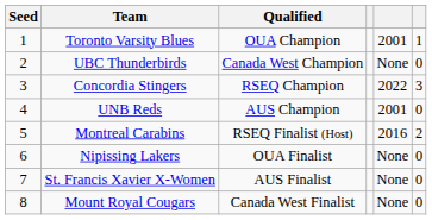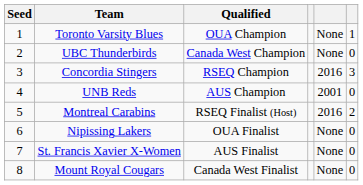 <table class="wikitable sortable" style="text-align: center;">
 <tr bgcolor="#efefef" align=center>
 <th align=left>Seed</th>
 <th align=left>Team</th>
 <th align=left>Qualified</th>
 <th align=left></th>
 <th align=left></th>
 <th align=left></th>
 </tr>
 <tr align=center>
 <td>1</td>
 <td><a href='#'>Toronto Varsity Blues</a></td>
 <td><a href='#'>OUA</a> Champion</td>
 <td></td>
-<td>2001</td>
+<td>None</td>
 <td>1</td>
 </tr>
 <tr align=center>
 <td>2</td>
 <td><a href='#'>UBC Thunderbirds</a></td>
 <td><a href='#'>Canada West</a> Champion</td>
 <td></td>
 <td>None</td>
 <td>0</td>
 </tr>
 <tr align=center>
 <td>3</td>
 <td><a href='#'>Concordia Stingers</a></td>
 <td><a href='#'>RSEQ</a> Champion</td>
 <td></td>
-<td>2022</td>
+<td>2016</td>
 <td>3</td>
 </tr>
 <tr align=center>
 <td>4</td>
 <td><a href='#'>UNB Reds</a></td>
 <td><a href='#'>AUS</a> Champion</td>
 <td></td>
 <td>2001</td>
 <td>0</td>
 </tr>
 <tr align=center>
 <td>5</td>
 <td><a href='#'>Montreal Carabins</a></td>
 <td>RSEQ Finalist <small>(Host)</small></td>
 <td></td>
 <td>2016</td>
 <td>2</td>
 </tr>
 <tr align=center>
 <td>6</td>
 <td><a href='#'>Nipissing Lakers</a></td>
 <td>OUA Finalist</td>
 <td></td>
 <td>None</td>
 <td>0</td>
 </tr>
 <tr align=center>
 <td>7</td>
 <td><a href='#'>St. Francis Xavier X-Women</a></td>
 <td>AUS Finalist</td>
 <td></td>
 <td>None</td>
 <td>0</td>
 </tr>
 <tr align=center>
 <td>8</td>
 <td><a href='#'>Mount Royal Cougars</a></td>
 <td>Canada West Finalist</td>
 <td></td>
 <td>None</td>
 <td>0</td>
 </tr>
 </table>
